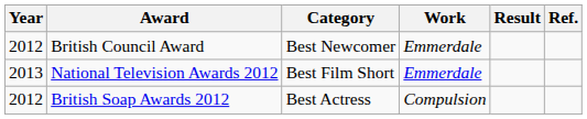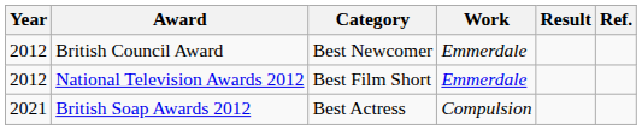 <table class="wikitable sortable">
 <tr>
 <th>Year</th>
 <th>Award</th>
 <th>Category</th>
 <th>Work</th>
 <th>Result</th>
 <th>Ref.</th>
 </tr>
 <tr>
 <td>2012</td>
 <td>British Council Award</td>
 <td>Best Newcomer</td>
 <td><em>Emmerdale</em></td>
 <td></td>
 <td></td>
 </tr>
 <tr>
-<td>2013</td>
+<td>2012</td>
 <td><a href='#'>National Television Awards 2012</a></td>
 <td>Best Film Short</td>
 <td><em><a href='#'>Emmerdale</a></em></td>
 <td></td>
 <td></td>
 </tr>
 <tr>
-<td>2012</td>
+<td>2021</td>
 <td><a href='#'>British Soap Awards 2012</a></td>
 <td>Best Actress</td>
 <td><em>Compulsion</em></td>
 <td></td>
 <td></td>
 </tr>
 </table>
